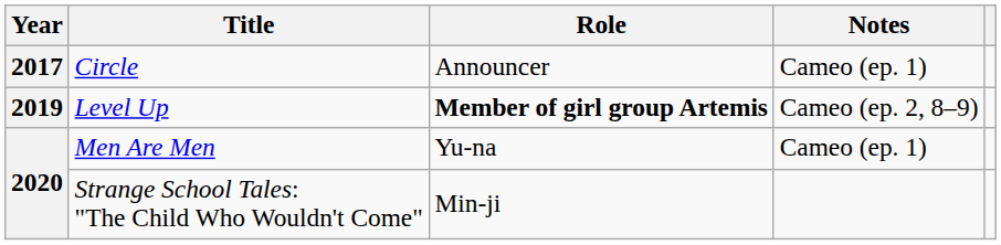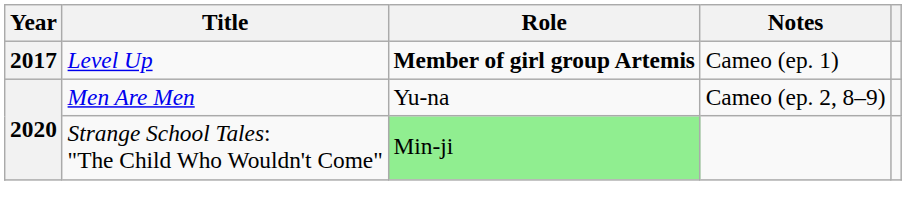 <table class="wikitable plainrowheaders">
 <tr>
 <th scope="col">Year</th>
 <th scope="col">Title</th>
 <th scope="col">Role</th>
 <th scope="col">Notes</th>
 <th scope="col" class="unsortable"></th>
 </tr>
 <tr>
 <th scope="row">2017</th>
-<td><em><a href='#'>Circle</a></em></td>
-<td>Announcer</td>
-<td>Cameo (ep. 1)</td>
-<td style="text-align:center"></td>
-</tr>
-<tr>
-<th scope="row">2019</th>
 <td><a href='#'><em>Level Up</em></a></td>
 <td><strong>Member of girl group Artemis</strong></td>
-<td>Cameo (ep. 2, 8–9)</td>
+<td>Cameo (ep. 1)</td>
 <td style="text-align:center"></td>
 </tr>
 <tr>
 <th scope="row" rowspan="2">2020</th>
 <td><em><a href='#'>Men Are Men</a></em></td>
 <td>Yu-na</td>
-<td>Cameo (ep. 1)</td>
+<td>Cameo (ep. 2, 8–9)</td>
 <td style="text-align:center"></td>
 </tr>
 <tr>
 <td><em>Strange School Tales</em>:<br>"The Child Who Wouldn't Come"</td>
-<td>Min-ji</td>
+<td style="background: lightgreen;">Min-ji</td>
 <td></td>
 <td style="text-align:center"></td>
 </tr>
 </table>
